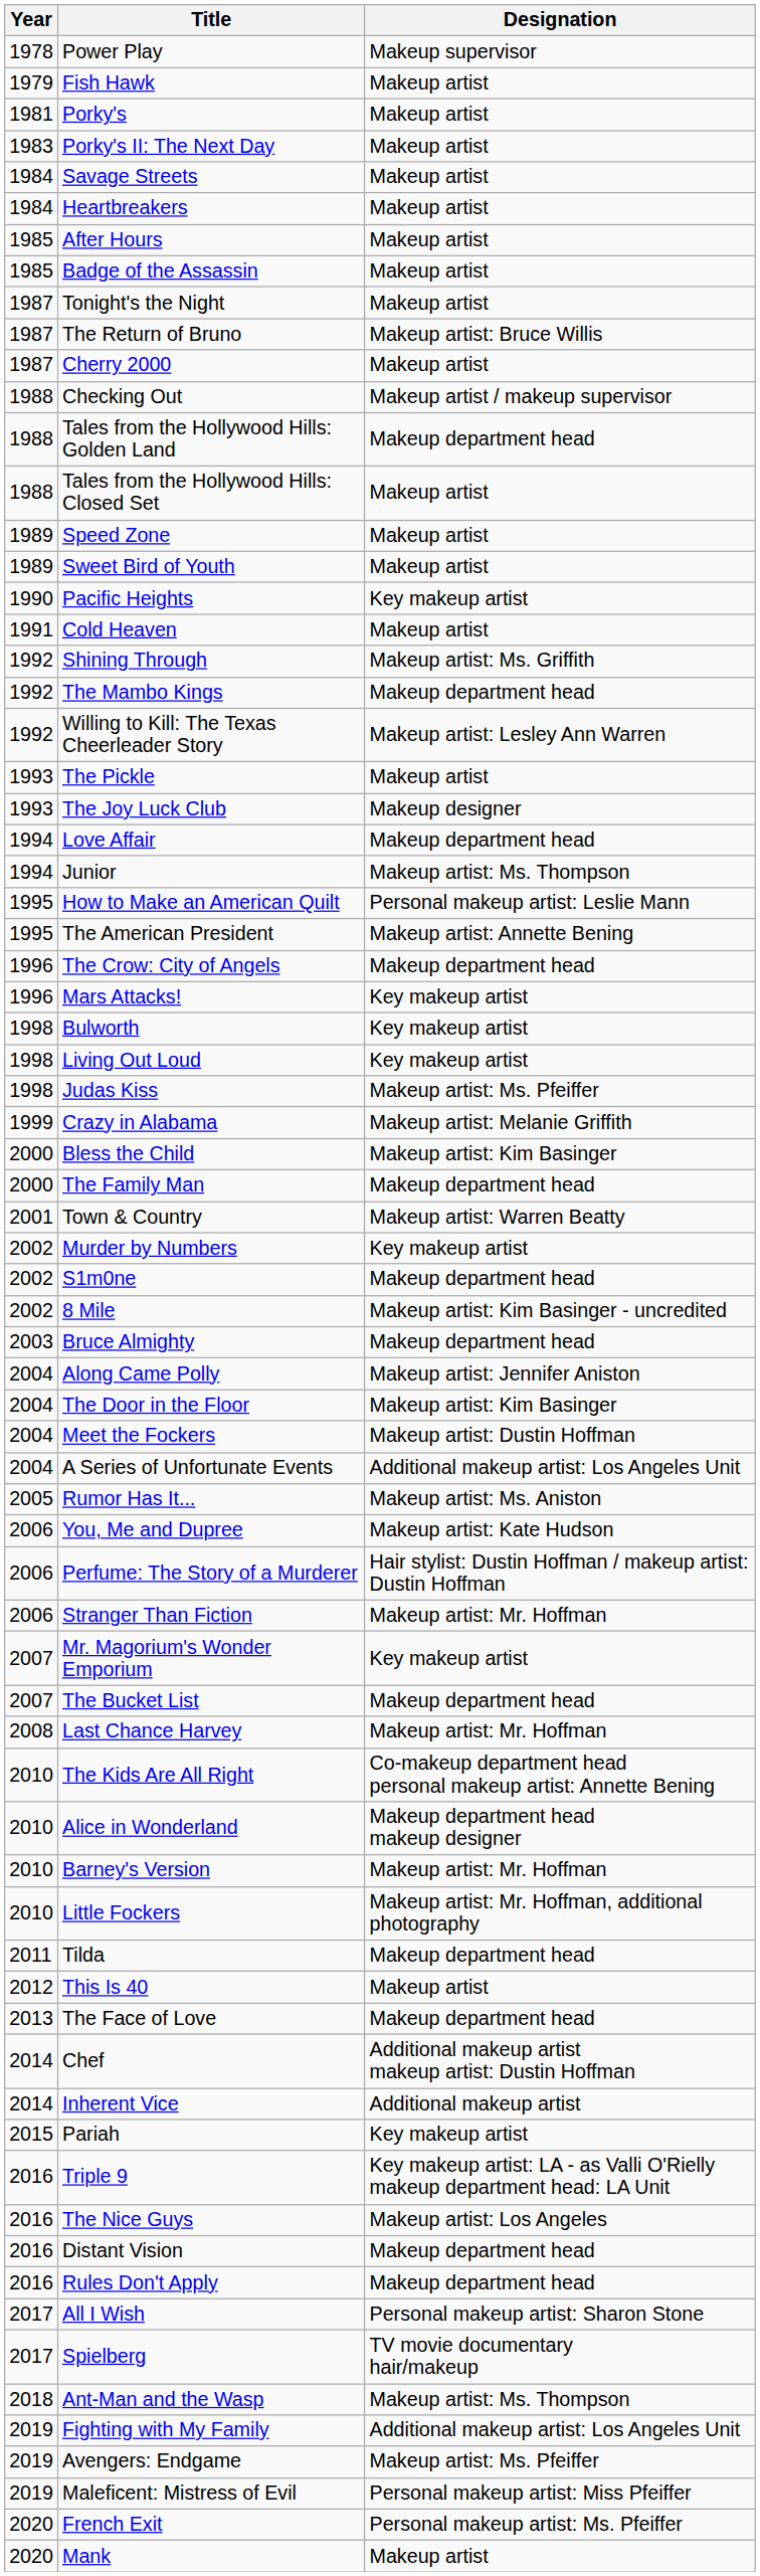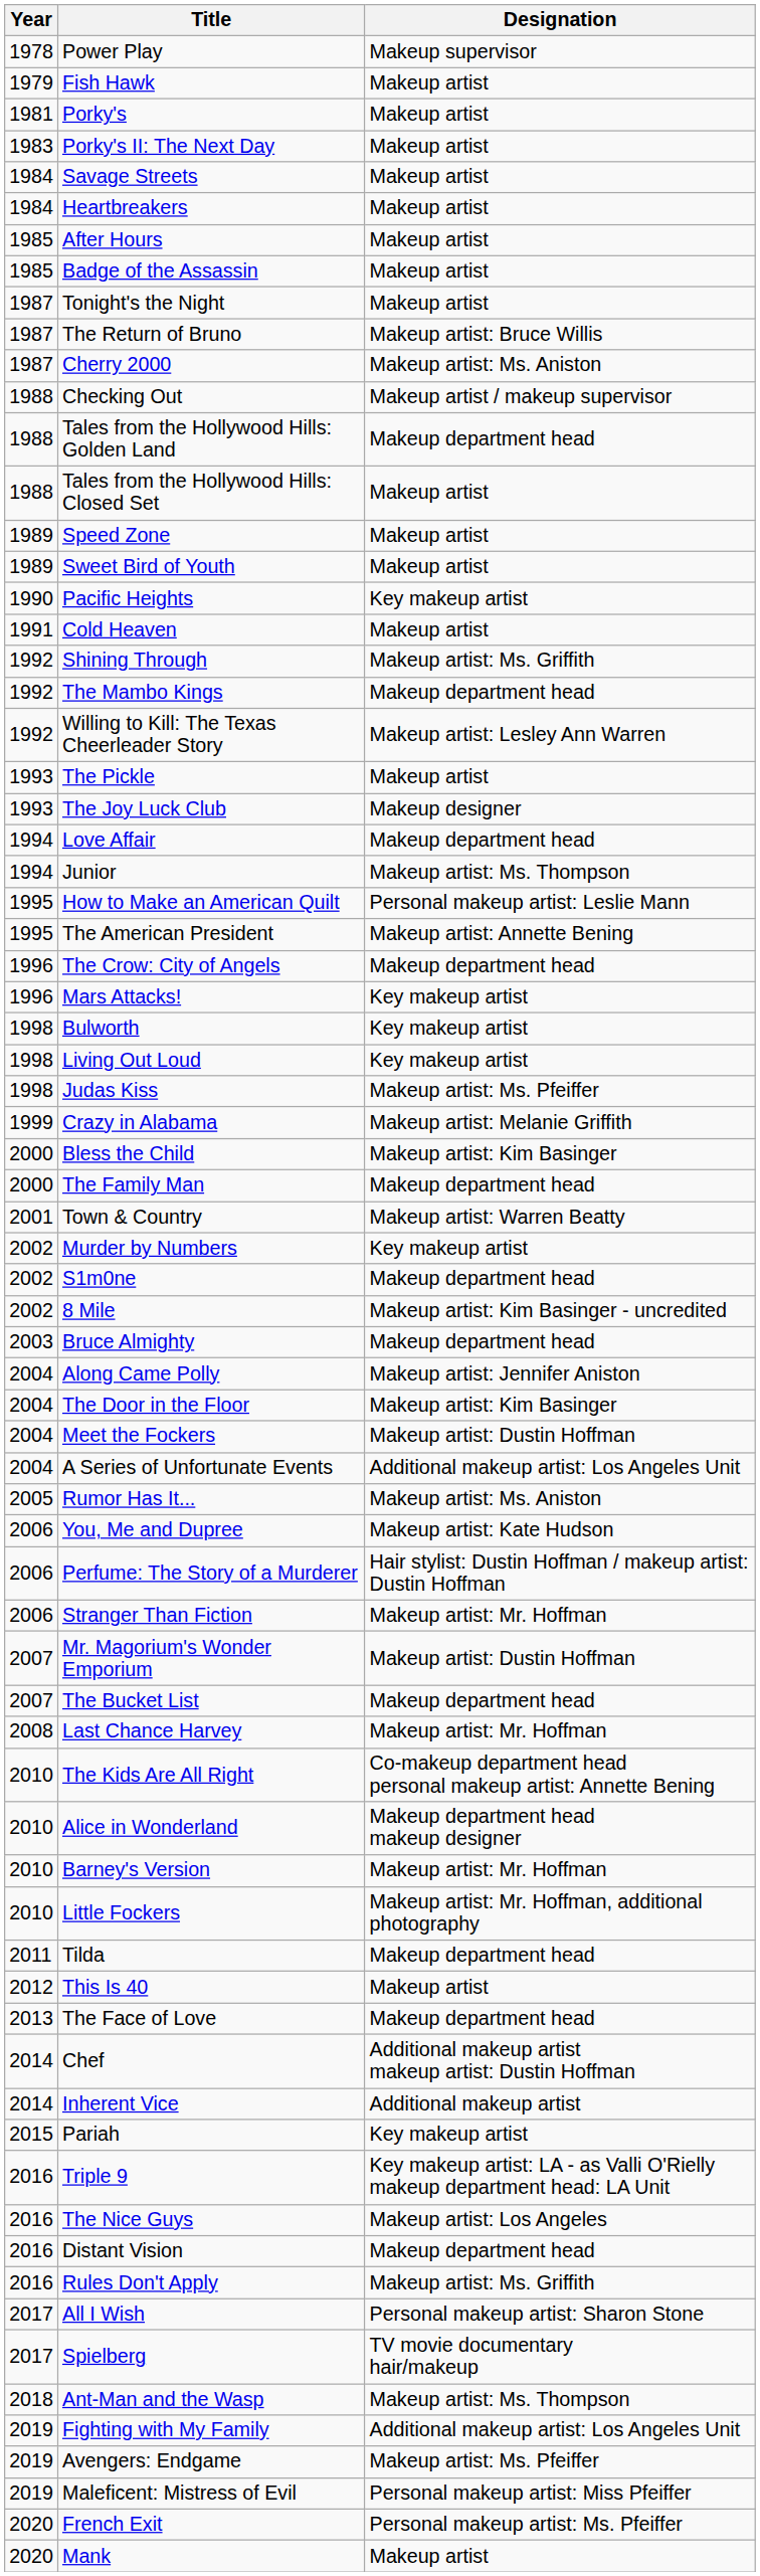 <table class="wikitable">
 <tr>
 <th>Year</th>
 <th>Title</th>
 <th>Designation</th>
 </tr>
 <tr>
 <td>1978</td>
 <td>Power Play</td>
 <td>Makeup supervisor</td>
 </tr>
 <tr>
 <td>1979</td>
 <td><a href='#'>Fish Hawk</a></td>
 <td>Makeup artist</td>
 </tr>
 <tr>
 <td>1981</td>
 <td><a href='#'>Porky's</a></td>
 <td>Makeup artist</td>
 </tr>
 <tr>
 <td>1983</td>
 <td><a href='#'>Porky's II: The Next Day</a></td>
 <td>Makeup artist</td>
 </tr>
 <tr>
 <td>1984</td>
 <td><a href='#'>Savage Streets</a></td>
 <td>Makeup artist</td>
 </tr>
 <tr>
 <td>1984</td>
 <td><a href='#'>Heartbreakers</a></td>
 <td>Makeup artist</td>
 </tr>
 <tr>
 <td>1985</td>
 <td><a href='#'>After Hours</a></td>
 <td>Makeup artist</td>
 </tr>
 <tr>
 <td>1985</td>
 <td><a href='#'>Badge of the Assassin</a></td>
 <td>Makeup artist</td>
 </tr>
 <tr>
 <td>1987</td>
 <td>Tonight's the Night</td>
 <td>Makeup artist</td>
 </tr>
 <tr>
 <td>1987</td>
 <td>The Return of Bruno</td>
 <td>Makeup artist: Bruce Willis</td>
 </tr>
 <tr>
 <td>1987</td>
 <td><a href='#'>Cherry 2000</a></td>
-<td>Makeup artist</td>
+<td>Makeup artist: Ms. Aniston</td>
 </tr>
 <tr>
 <td>1988</td>
 <td>Checking Out</td>
 <td>Makeup artist / makeup supervisor</td>
 </tr>
 <tr>
 <td>1988</td>
 <td>Tales from the Hollywood Hills: Golden Land</td>
 <td>Makeup department head</td>
 </tr>
 <tr>
 <td>1988</td>
 <td>Tales from the Hollywood Hills: Closed Set</td>
 <td>Makeup artist</td>
 </tr>
 <tr>
 <td>1989</td>
 <td><a href='#'>Speed Zone</a></td>
 <td>Makeup artist</td>
 </tr>
 <tr>
 <td>1989</td>
 <td><a href='#'>Sweet Bird of Youth</a></td>
 <td>Makeup artist</td>
 </tr>
 <tr>
 <td>1990</td>
 <td><a href='#'>Pacific Heights</a></td>
 <td>Key makeup artist</td>
 </tr>
 <tr>
 <td>1991</td>
 <td><a href='#'>Cold Heaven</a></td>
 <td>Makeup artist</td>
 </tr>
 <tr>
 <td>1992</td>
 <td><a href='#'>Shining Through</a></td>
 <td>Makeup artist: Ms. Griffith</td>
 </tr>
 <tr>
 <td>1992</td>
 <td><a href='#'>The Mambo Kings</a></td>
 <td>Makeup department head</td>
 </tr>
 <tr>
 <td>1992</td>
 <td>Willing to Kill: The Texas Cheerleader Story</td>
 <td>Makeup artist: Lesley Ann Warren</td>
 </tr>
 <tr>
 <td>1993</td>
 <td><a href='#'>The Pickle</a></td>
 <td>Makeup artist</td>
 </tr>
 <tr>
 <td>1993</td>
 <td><a href='#'>The Joy Luck Club</a></td>
 <td>Makeup designer</td>
 </tr>
 <tr>
 <td>1994</td>
 <td><a href='#'>Love Affair</a></td>
 <td>Makeup department head</td>
 </tr>
 <tr>
 <td>1994</td>
 <td>Junior</td>
 <td>Makeup artist: Ms. Thompson</td>
 </tr>
 <tr>
 <td>1995</td>
 <td><a href='#'>How to Make an American Quilt</a></td>
 <td>Personal makeup artist: Leslie Mann</td>
 </tr>
 <tr>
 <td>1995</td>
 <td>The American President</td>
 <td>Makeup artist: Annette Bening</td>
 </tr>
 <tr>
 <td>1996</td>
 <td><a href='#'>The Crow: City of Angels</a></td>
 <td>Makeup department head</td>
 </tr>
 <tr>
 <td>1996</td>
 <td><a href='#'>Mars Attacks!</a></td>
 <td>Key makeup artist</td>
 </tr>
 <tr>
 <td>1998</td>
 <td><a href='#'>Bulworth</a></td>
 <td>Key makeup artist</td>
 </tr>
 <tr>
 <td>1998</td>
 <td><a href='#'>Living Out Loud</a></td>
 <td>Key makeup artist</td>
 </tr>
 <tr>
 <td>1998</td>
 <td><a href='#'>Judas Kiss</a></td>
 <td>Makeup artist: Ms. Pfeiffer</td>
 </tr>
 <tr>
 <td>1999</td>
 <td><a href='#'>Crazy in Alabama</a></td>
 <td>Makeup artist: Melanie Griffith</td>
 </tr>
 <tr>
 <td>2000</td>
 <td><a href='#'>Bless the Child</a></td>
 <td>Makeup artist: Kim Basinger</td>
 </tr>
 <tr>
 <td>2000</td>
 <td><a href='#'>The Family Man</a></td>
 <td>Makeup department head</td>
 </tr>
 <tr>
 <td>2001</td>
 <td>Town & Country</td>
 <td>Makeup artist: Warren Beatty</td>
 </tr>
 <tr>
 <td>2002</td>
 <td><a href='#'>Murder by Numbers</a></td>
 <td>Key makeup artist</td>
 </tr>
 <tr>
 <td>2002</td>
 <td><a href='#'>S1m0ne</a></td>
 <td>Makeup department head</td>
 </tr>
 <tr>
 <td>2002</td>
 <td><a href='#'>8 Mile</a></td>
 <td>Makeup artist: Kim Basinger - uncredited</td>
 </tr>
 <tr>
 <td>2003</td>
 <td><a href='#'>Bruce Almighty</a></td>
 <td>Makeup department head</td>
 </tr>
 <tr>
 <td>2004</td>
 <td><a href='#'>Along Came Polly</a></td>
 <td>Makeup artist: Jennifer Aniston</td>
 </tr>
 <tr>
 <td>2004</td>
 <td><a href='#'>The Door in the Floor</a></td>
 <td>Makeup artist: Kim Basinger</td>
 </tr>
 <tr>
 <td>2004</td>
 <td><a href='#'>Meet the Fockers</a></td>
 <td>Makeup artist: Dustin Hoffman</td>
 </tr>
 <tr>
 <td>2004</td>
 <td>A Series of Unfortunate Events</td>
 <td>Additional makeup artist: Los Angeles Unit</td>
 </tr>
 <tr>
 <td>2005</td>
 <td><a href='#'>Rumor Has It...</a></td>
 <td>Makeup artist: Ms. Aniston</td>
 </tr>
 <tr>
 <td>2006</td>
 <td><a href='#'>You, Me and Dupree</a></td>
 <td>Makeup artist: Kate Hudson</td>
 </tr>
 <tr>
 <td>2006</td>
 <td><a href='#'>Perfume: The Story of a Murderer</a></td>
 <td>Hair stylist: Dustin Hoffman / makeup artist: Dustin Hoffman</td>
 </tr>
 <tr>
 <td>2006</td>
 <td><a href='#'>Stranger Than Fiction</a></td>
 <td>Makeup artist: Mr. Hoffman</td>
 </tr>
 <tr>
 <td>2007</td>
 <td><a href='#'>Mr. Magorium's Wonder Emporium</a></td>
-<td>Key makeup artist</td>
+<td>Makeup artist: Dustin Hoffman</td>
 </tr>
 <tr>
 <td>2007</td>
 <td><a href='#'>The Bucket List</a></td>
 <td>Makeup department head</td>
 </tr>
 <tr>
 <td>2008</td>
 <td><a href='#'>Last Chance Harvey</a></td>
 <td>Makeup artist: Mr. Hoffman</td>
 </tr>
 <tr>
 <td>2010</td>
 <td><a href='#'>The Kids Are All Right</a></td>
 <td>Co-makeup department head<br>personal makeup artist: Annette Bening</td>
 </tr>
 <tr>
 <td>2010</td>
 <td><a href='#'>Alice in Wonderland</a></td>
 <td>Makeup department head<br>makeup designer</td>
 </tr>
 <tr>
 <td>2010</td>
 <td><a href='#'>Barney's Version</a></td>
 <td>Makeup artist: Mr. Hoffman</td>
 </tr>
 <tr>
 <td>2010</td>
 <td><a href='#'>Little Fockers</a></td>
 <td>Makeup artist: Mr. Hoffman, additional photography</td>
 </tr>
 <tr>
 <td>2011</td>
 <td>Tilda</td>
 <td>Makeup department head</td>
 </tr>
 <tr>
 <td>2012</td>
 <td><a href='#'>This Is 40</a></td>
 <td>Makeup artist</td>
 </tr>
 <tr>
 <td>2013</td>
 <td>The Face of Love</td>
 <td>Makeup department head</td>
 </tr>
 <tr>
 <td>2014</td>
 <td>Chef</td>
 <td>Additional makeup artist<br>makeup artist: Dustin Hoffman</td>
 </tr>
 <tr>
 <td>2014</td>
 <td><a href='#'>Inherent Vice</a></td>
 <td>Additional makeup artist</td>
 </tr>
 <tr>
 <td>2015</td>
 <td>Pariah</td>
 <td>Key makeup artist</td>
 </tr>
 <tr>
 <td>2016</td>
 <td><a href='#'>Triple 9</a></td>
 <td>Key makeup artist: LA - as Valli O'Rielly<br>makeup department head: LA Unit</td>
 </tr>
 <tr>
 <td>2016</td>
 <td><a href='#'>The Nice Guys</a></td>
 <td>Makeup artist: Los Angeles</td>
 </tr>
 <tr>
 <td>2016</td>
 <td>Distant Vision</td>
 <td>Makeup department head</td>
 </tr>
 <tr>
 <td>2016</td>
 <td><a href='#'>Rules Don't Apply</a></td>
-<td>Makeup department head</td>
+<td>Makeup artist: Ms. Griffith</td>
 </tr>
 <tr>
 <td>2017</td>
 <td><a href='#'>All I Wish</a></td>
 <td>Personal makeup artist: Sharon Stone</td>
 </tr>
 <tr>
 <td>2017</td>
 <td><a href='#'>Spielberg</a></td>
 <td>TV movie documentary<br>hair/makeup</td>
 </tr>
 <tr>
 <td>2018</td>
 <td><a href='#'>Ant-Man and the Wasp</a></td>
 <td>Makeup artist: Ms. Thompson</td>
 </tr>
 <tr>
 <td>2019</td>
 <td><a href='#'>Fighting with My Family</a></td>
 <td>Additional makeup artist: Los Angeles Unit</td>
 </tr>
 <tr>
 <td>2019</td>
 <td>Avengers: Endgame</td>
 <td>Makeup artist: Ms. Pfeiffer</td>
 </tr>
 <tr>
 <td>2019</td>
 <td>Maleficent: Mistress of Evil</td>
 <td>Personal makeup artist: Miss Pfeiffer</td>
 </tr>
 <tr>
 <td>2020</td>
 <td><a href='#'>French Exit</a></td>
 <td>Personal makeup artist: Ms. Pfeiffer</td>
 </tr>
 <tr>
 <td>2020</td>
 <td><a href='#'>Mank</a></td>
 <td>Makeup artist</td>
 </tr>
 </table>
